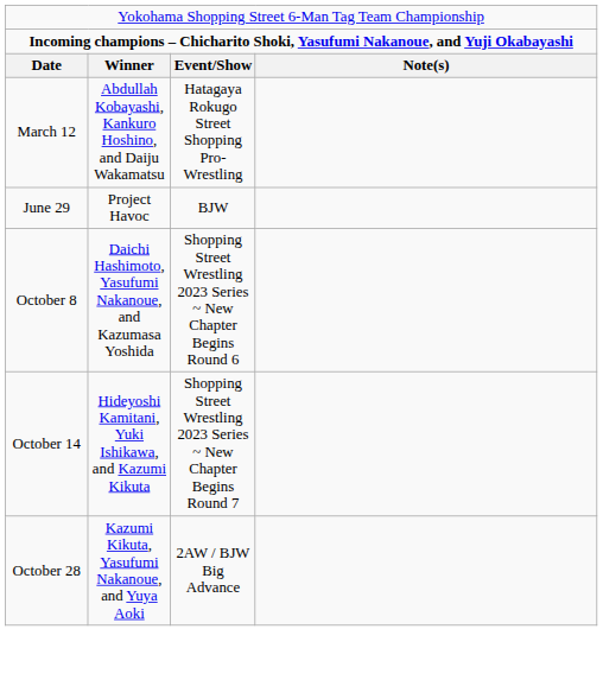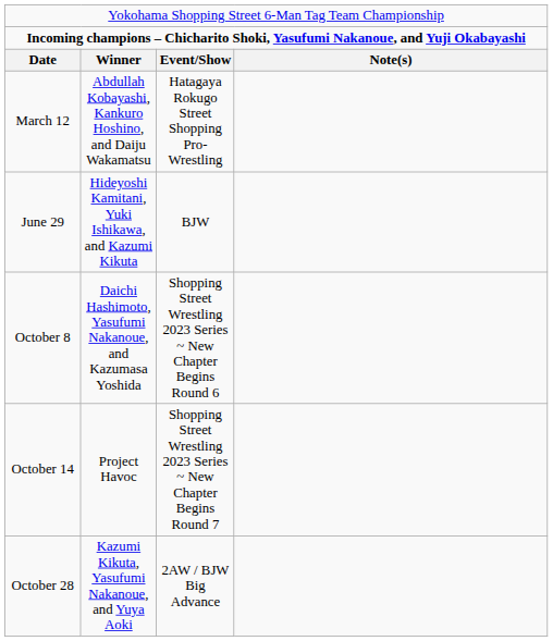 <table class="wikitable" style="text-align:center; width:100%;">
 <tr>
 <td colspan="5" style="text-align: center;"><a href='#'>Yokohama Shopping Street 6-Man Tag Team Championship</a></td>
 </tr>
 <tr>
 <td colspan="5" style="text-align: center;"><strong>Incoming champions – Chicharito Shoki, <a href='#'>Yasufumi Nakanoue</a>, and <a href='#'>Yuji Okabayashi</a></strong></td>
 </tr>
 <tr>
 <th width=14%>Date</th>
 <th width=14%>Winner</th>
 <th width=14%>Event/Show</th>
 <th width=58%>Note(s)</th>
 </tr>
 <tr>
 <td>March 12</td>
 <td><a href='#'>Abdullah Kobayashi</a>, <a href='#'>Kankuro Hoshino</a>, and Daiju Wakamatsu</td>
 <td>Hatagaya Rokugo Street Shopping Pro-Wrestling</td>
 <td></td>
 </tr>
 <tr>
 <td>June 29</td>
-<td>Project Havoc<br></td>
+<td><a href='#'>Hideyoshi Kamitani</a>, <a href='#'>Yuki Ishikawa</a>, and <a href='#'>Kazumi Kikuta</a></td>
 <td>BJW</td>
 <td></td>
 </tr>
 <tr>
 <td>October 8</td>
 <td><a href='#'>Daichi Hashimoto</a>, <a href='#'>Yasufumi Nakanoue</a>, and Kazumasa Yoshida</td>
 <td>Shopping Street Wrestling 2023 Series ~ New Chapter Begins Round 6</td>
 <td></td>
 </tr>
 <tr>
 <td>October 14</td>
-<td><a href='#'>Hideyoshi Kamitani</a>, <a href='#'>Yuki Ishikawa</a>, and <a href='#'>Kazumi Kikuta</a></td>
+<td>Project Havoc<br></td>
 <td>Shopping Street Wrestling 2023 Series ~ New Chapter Begins Round 7</td>
 <td></td>
 </tr>
 <tr>
 <td>October 28</td>
 <td><a href='#'>Kazumi Kikuta</a>, <a href='#'>Yasufumi Nakanoue</a>, and <a href='#'>Yuya Aoki</a></td>
 <td>2AW / BJW Big Advance</td>
 <td></td>
 </tr>
 </table>
